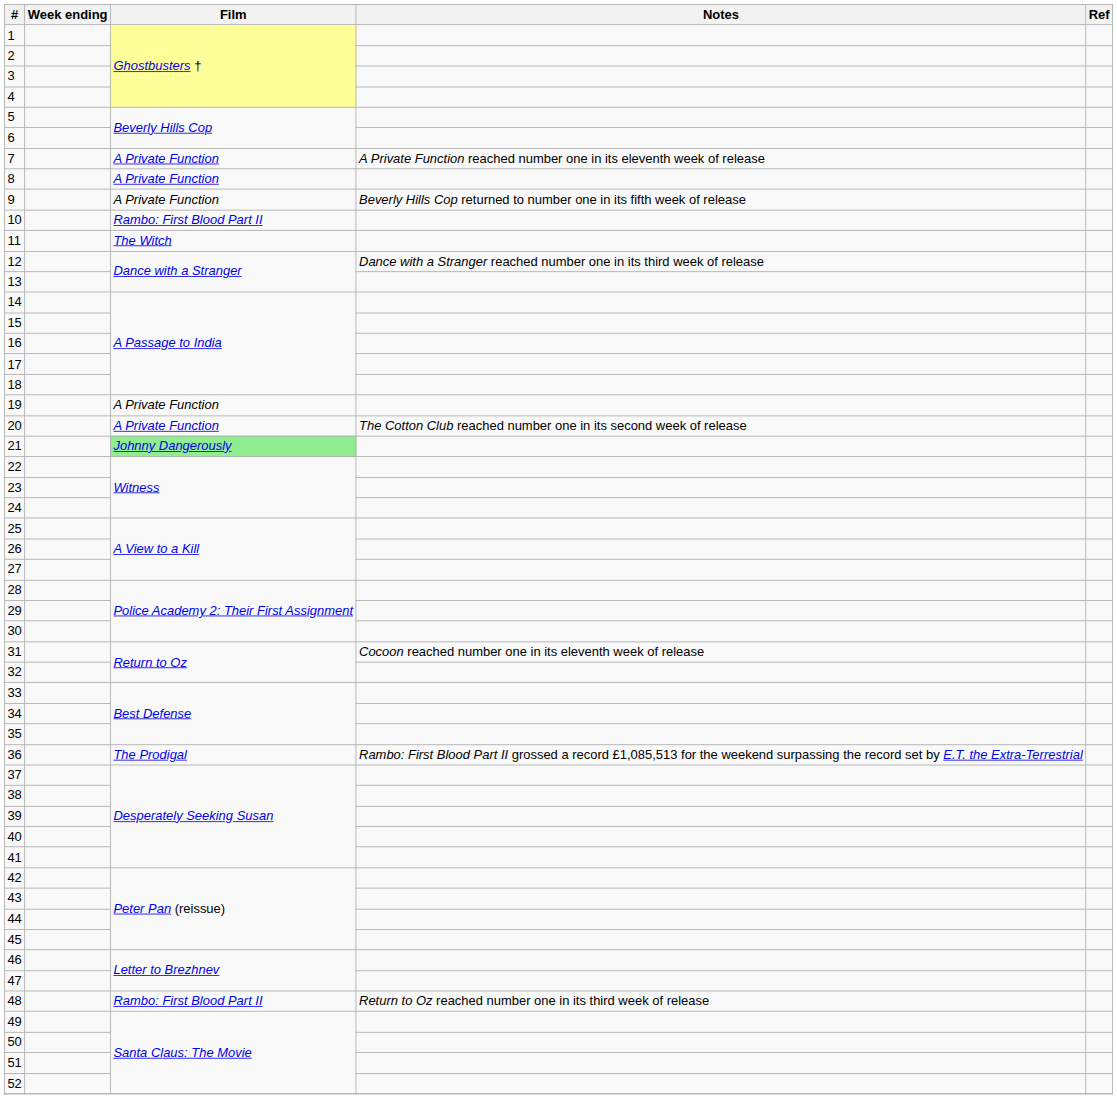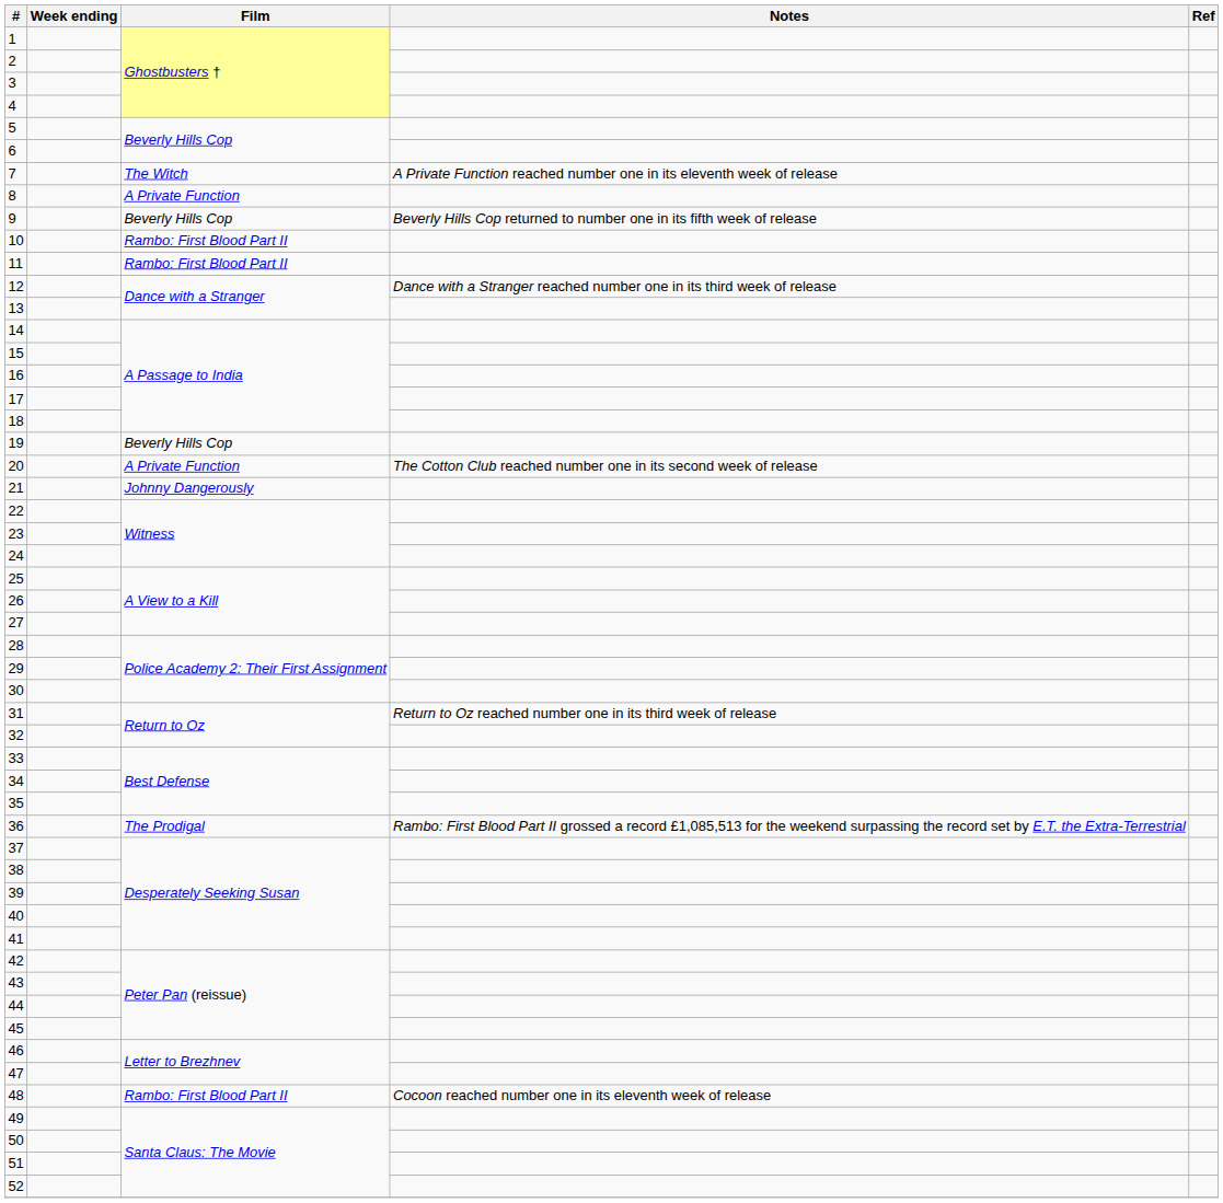 <table class="wikitable sortable">
 <tr>
 <th abbr="Week">#</th>
 <th abbr="Date">Week ending</th>
 <th>Film</th>
 <th>Notes</th>
 <th>Ref</th>
 </tr>
 <tr>
 <td>1</td>
 <td></td>
 <td rowspan="4" style="background-color:#FFFF99"><em><a href='#'>Ghostbusters</a></em> †</td>
 <td></td>
 <td></td>
 </tr>
 <tr>
 <td>2</td>
 <td></td>
 <td></td>
 <td></td>
 </tr>
 <tr>
 <td>3</td>
 <td></td>
 <td></td>
 <td></td>
 </tr>
 <tr>
 <td>4</td>
 <td></td>
 <td></td>
 <td></td>
 </tr>
 <tr>
 <td>5</td>
 <td></td>
 <td rowspan="2"><em><a href='#'>Beverly Hills Cop</a></em></td>
 <td></td>
 <td></td>
 </tr>
 <tr>
 <td>6</td>
 <td></td>
 <td></td>
 <td></td>
 </tr>
 <tr>
 <td>7</td>
 <td></td>
-<td><em><a href='#'>A Private Function</a></em></td>
+<td><em><a href='#'>The Witch</a></em></td>
 <td><em>A Private Function</em> reached number one in its eleventh week of release</td>
 <td></td>
 </tr>
 <tr>
 <td>8</td>
 <td></td>
 <td><em><a href='#'>A Private Function</a></em></td>
 <td></td>
 <td></td>
 </tr>
 <tr>
 <td>9</td>
 <td></td>
-<td><em>A Private Function</em></td>
+<td><em>Beverly Hills Cop</em></td>
 <td><em>Beverly Hills Cop</em> returned to number one in its fifth week of release</td>
 <td></td>
 </tr>
 <tr>
 <td>10</td>
 <td></td>
 <td><em><a href='#'>Rambo: First Blood Part II</a></em></td>
 <td></td>
 <td></td>
 </tr>
 <tr>
 <td>11</td>
 <td></td>
-<td><em><a href='#'>The Witch</a></em></td>
+<td><em><a href='#'>Rambo: First Blood Part II</a></em></td>
 <td></td>
 <td></td>
 </tr>
 <tr>
 <td>12</td>
 <td></td>
 <td rowspan="2"><em><a href='#'>Dance with a Stranger</a></em></td>
 <td><em>Dance with a Stranger</em> reached number one in its third week of release</td>
 <td></td>
 </tr>
 <tr>
 <td>13</td>
 <td></td>
 <td></td>
 <td></td>
 </tr>
 <tr>
 <td>14</td>
 <td></td>
 <td rowspan="5"><em><a href='#'>A Passage to India</a></em></td>
 <td></td>
 <td></td>
 </tr>
 <tr>
 <td>15</td>
 <td></td>
 <td></td>
 <td></td>
 </tr>
 <tr>
 <td>16</td>
 <td></td>
 <td></td>
 <td></td>
 </tr>
 <tr>
 <td>17</td>
 <td></td>
 <td></td>
 <td></td>
 </tr>
 <tr>
 <td>18</td>
 <td></td>
 <td></td>
 <td></td>
 </tr>
 <tr>
 <td>19</td>
 <td></td>
-<td><em>A Private Function</em></td>
+<td><em>Beverly Hills Cop</em></td>
 <td></td>
 <td></td>
 </tr>
 <tr>
 <td>20</td>
 <td></td>
 <td><em><a href='#'>A Private Function</a></em></td>
 <td><em>The Cotton Club</em> reached number one in its second week of release</td>
 <td></td>
 </tr>
 <tr>
 <td>21</td>
 <td></td>
-<td style="background: lightgreen;"><em><a href='#'>Johnny Dangerously</a></em></td>
+<td><em><a href='#'>Johnny Dangerously</a></em></td>
 <td></td>
 <td></td>
 </tr>
 <tr>
 <td>22</td>
 <td></td>
 <td rowspan="3"><em><a href='#'>Witness</a></em></td>
 <td></td>
 <td></td>
 </tr>
 <tr>
 <td>23</td>
 <td></td>
 <td></td>
 <td></td>
 </tr>
 <tr>
 <td>24</td>
 <td></td>
 <td></td>
 <td></td>
 </tr>
 <tr>
 <td>25</td>
 <td></td>
 <td rowspan="3"><em><a href='#'>A View to a Kill</a></em></td>
 <td></td>
 <td></td>
 </tr>
 <tr>
 <td>26</td>
 <td></td>
 <td></td>
 <td></td>
 </tr>
 <tr>
 <td>27</td>
 <td></td>
 <td></td>
 <td></td>
 </tr>
 <tr>
 <td>28</td>
 <td></td>
 <td rowspan="3"><em><a href='#'>Police Academy 2: Their First Assignment</a></em></td>
 <td></td>
 <td></td>
 </tr>
 <tr>
 <td>29</td>
 <td></td>
 <td></td>
 <td></td>
 </tr>
 <tr>
 <td>30</td>
 <td></td>
 <td></td>
 <td></td>
 </tr>
 <tr>
 <td>31</td>
 <td></td>
 <td rowspan="2"><em><a href='#'>Return to Oz</a></em></td>
-<td><em>Cocoon</em> reached number one in its eleventh week of release</td>
+<td><em>Return to Oz</em> reached number one in its third week of release</td>
 <td></td>
 </tr>
 <tr>
 <td>32</td>
 <td></td>
 <td></td>
 <td></td>
 </tr>
 <tr>
 <td>33</td>
 <td></td>
 <td rowspan="3"><em><a href='#'>Best Defense</a></em></td>
 <td></td>
 <td></td>
 </tr>
 <tr>
 <td>34</td>
 <td></td>
 <td></td>
 <td></td>
 </tr>
 <tr>
 <td>35</td>
 <td></td>
 <td></td>
 <td></td>
 </tr>
 <tr>
 <td>36</td>
 <td></td>
 <td><em><a href='#'>The Prodigal</a></em></td>
 <td><em>Rambo: First Blood Part II</em> grossed a record £1,085,513 for the weekend surpassing the record set by <em><a href='#'>E.T. the Extra-Terrestrial</a></em></td>
 <td></td>
 </tr>
 <tr>
 <td>37</td>
 <td></td>
 <td rowspan="5"><em><a href='#'>Desperately Seeking Susan</a></em></td>
 <td></td>
 <td></td>
 </tr>
 <tr>
 <td>38</td>
 <td></td>
 <td></td>
 <td></td>
 </tr>
 <tr>
 <td>39</td>
 <td></td>
 <td></td>
 <td></td>
 </tr>
 <tr>
 <td>40</td>
 <td></td>
 <td></td>
 <td></td>
 </tr>
 <tr>
 <td>41</td>
 <td></td>
 <td></td>
 <td></td>
 </tr>
 <tr>
 <td>42</td>
 <td></td>
 <td rowspan="4"><em><a href='#'>Peter Pan</a></em> (reissue)</td>
 <td></td>
 <td></td>
 </tr>
 <tr>
 <td>43</td>
 <td></td>
 <td></td>
 <td></td>
 </tr>
 <tr>
 <td>44</td>
 <td></td>
 <td></td>
 <td></td>
 </tr>
 <tr>
 <td>45</td>
 <td></td>
 <td></td>
 <td></td>
 </tr>
 <tr>
 <td>46</td>
 <td></td>
 <td rowspan="2"><em><a href='#'>Letter to Brezhnev</a></em></td>
 <td></td>
 <td></td>
 </tr>
 <tr>
 <td>47</td>
 <td></td>
 <td></td>
 <td></td>
 </tr>
 <tr>
 <td>48</td>
 <td></td>
 <td><em><a href='#'>Rambo: First Blood Part II</a></em></td>
-<td><em>Return to Oz</em> reached number one in its third week of release</td>
+<td><em>Cocoon</em> reached number one in its eleventh week of release</td>
 <td></td>
 </tr>
 <tr>
 <td>49</td>
 <td></td>
 <td rowspan="4"><em><a href='#'>Santa Claus: The Movie</a></em></td>
 <td></td>
 <td></td>
 </tr>
 <tr>
 <td>50</td>
 <td></td>
 <td></td>
 <td></td>
 </tr>
 <tr>
 <td>51</td>
 <td></td>
 <td></td>
 <td></td>
 </tr>
 <tr>
 <td>52</td>
 <td></td>
 <td></td>
 <td></td>
 </tr>
 <tr>
 </tr>
 </table>
